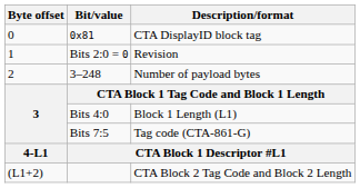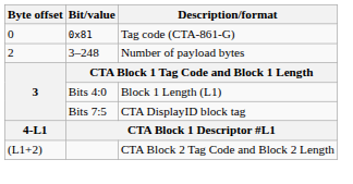 <table class=wikitable>
 <tr>
 <th>Byte offset</th>
 <th>Bit/value</th>
 <th>Description/format</th>
 </tr>
 <tr>
 <td>0</td>
 <td><code>0x81</code></td>
-<td>CTA DisplayID block tag</td>
-</tr>
-<tr>
-<td>1</td>
-<td>Bits 2:0 = <code>0</code></td>
-<td>Revision</td>
+<td>Tag code (CTA-861-G)</td>
 </tr>
 <tr>
 <td>2</td>
 <td>3–248</td>
 <td>Number of payload bytes</td>
 </tr>
 <tr>
 <th rowspan=3>3</th>
 <th colspan=2>CTA Block 1 Tag Code and Block 1 Length</th>
 </tr>
 <tr>
 <td>Bits 4:0</td>
 <td>Block 1 Length (L1)</td>
 </tr>
 <tr>
 <td>Bits 7:5</td>
-<td>Tag code (CTA-861-G)</td>
+<td>CTA DisplayID block tag</td>
 </tr>
 <tr>
 <th>4-L1</th>
 <th colspan=2>CTA Block 1 Descriptor #L1</th>
 </tr>
 <tr>
 <td>(L1+2)</td>
 <td></td>
 <td>CTA Block 2 Tag Code and Block 2 Length</td>
 </tr>
 </table>
